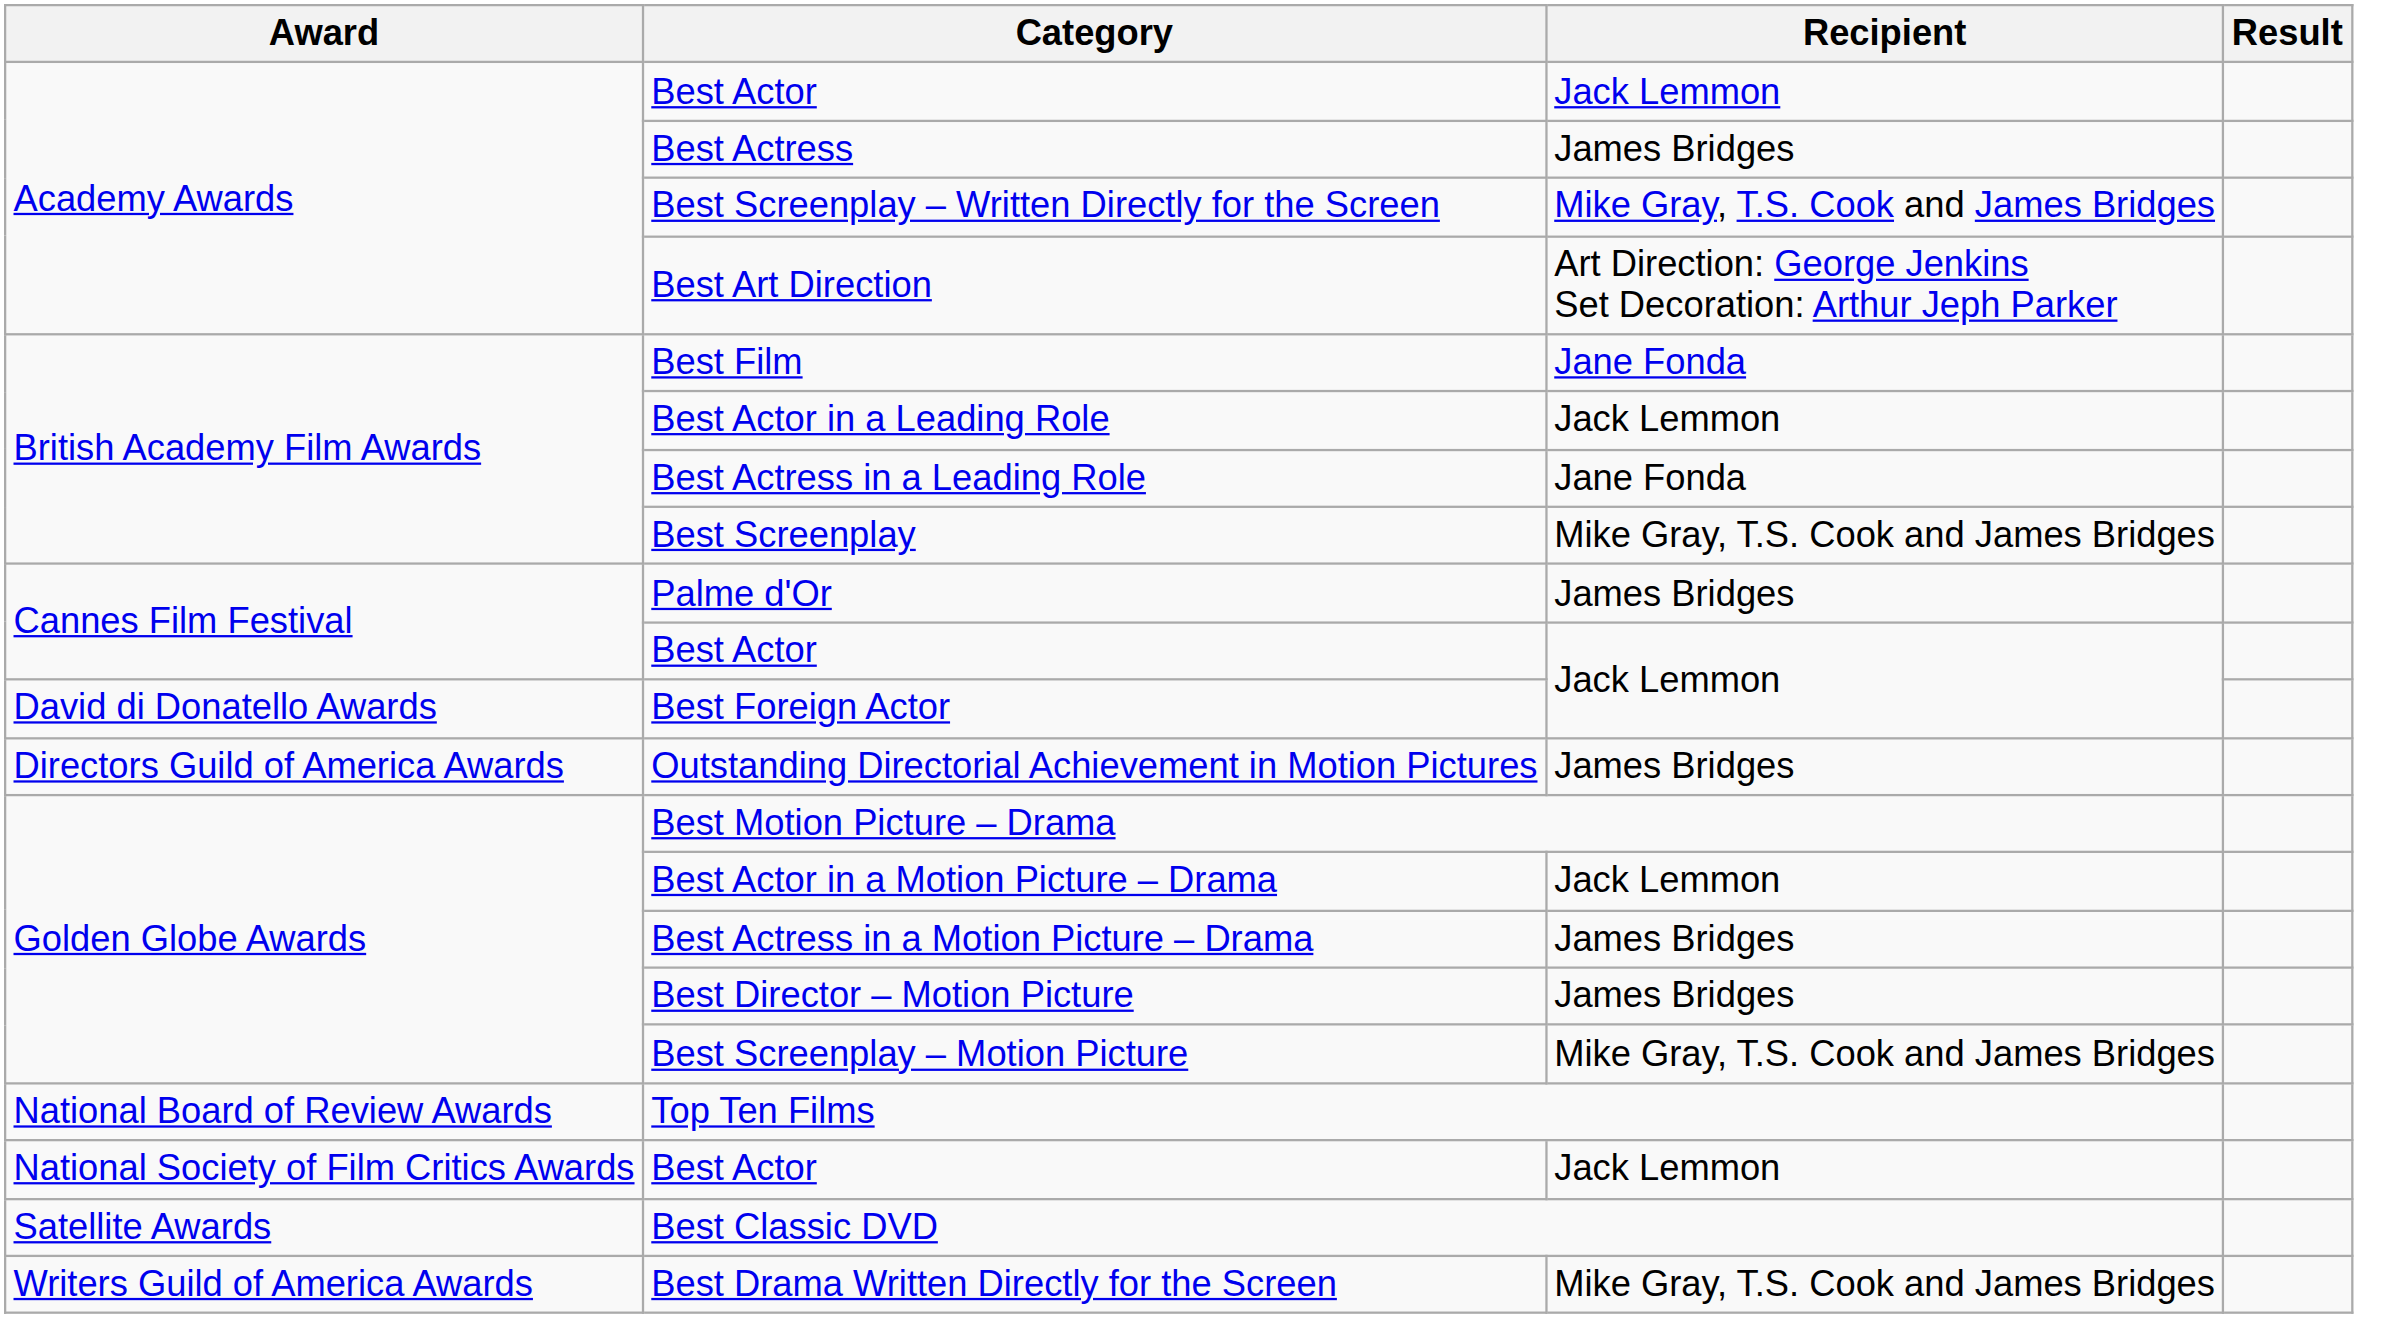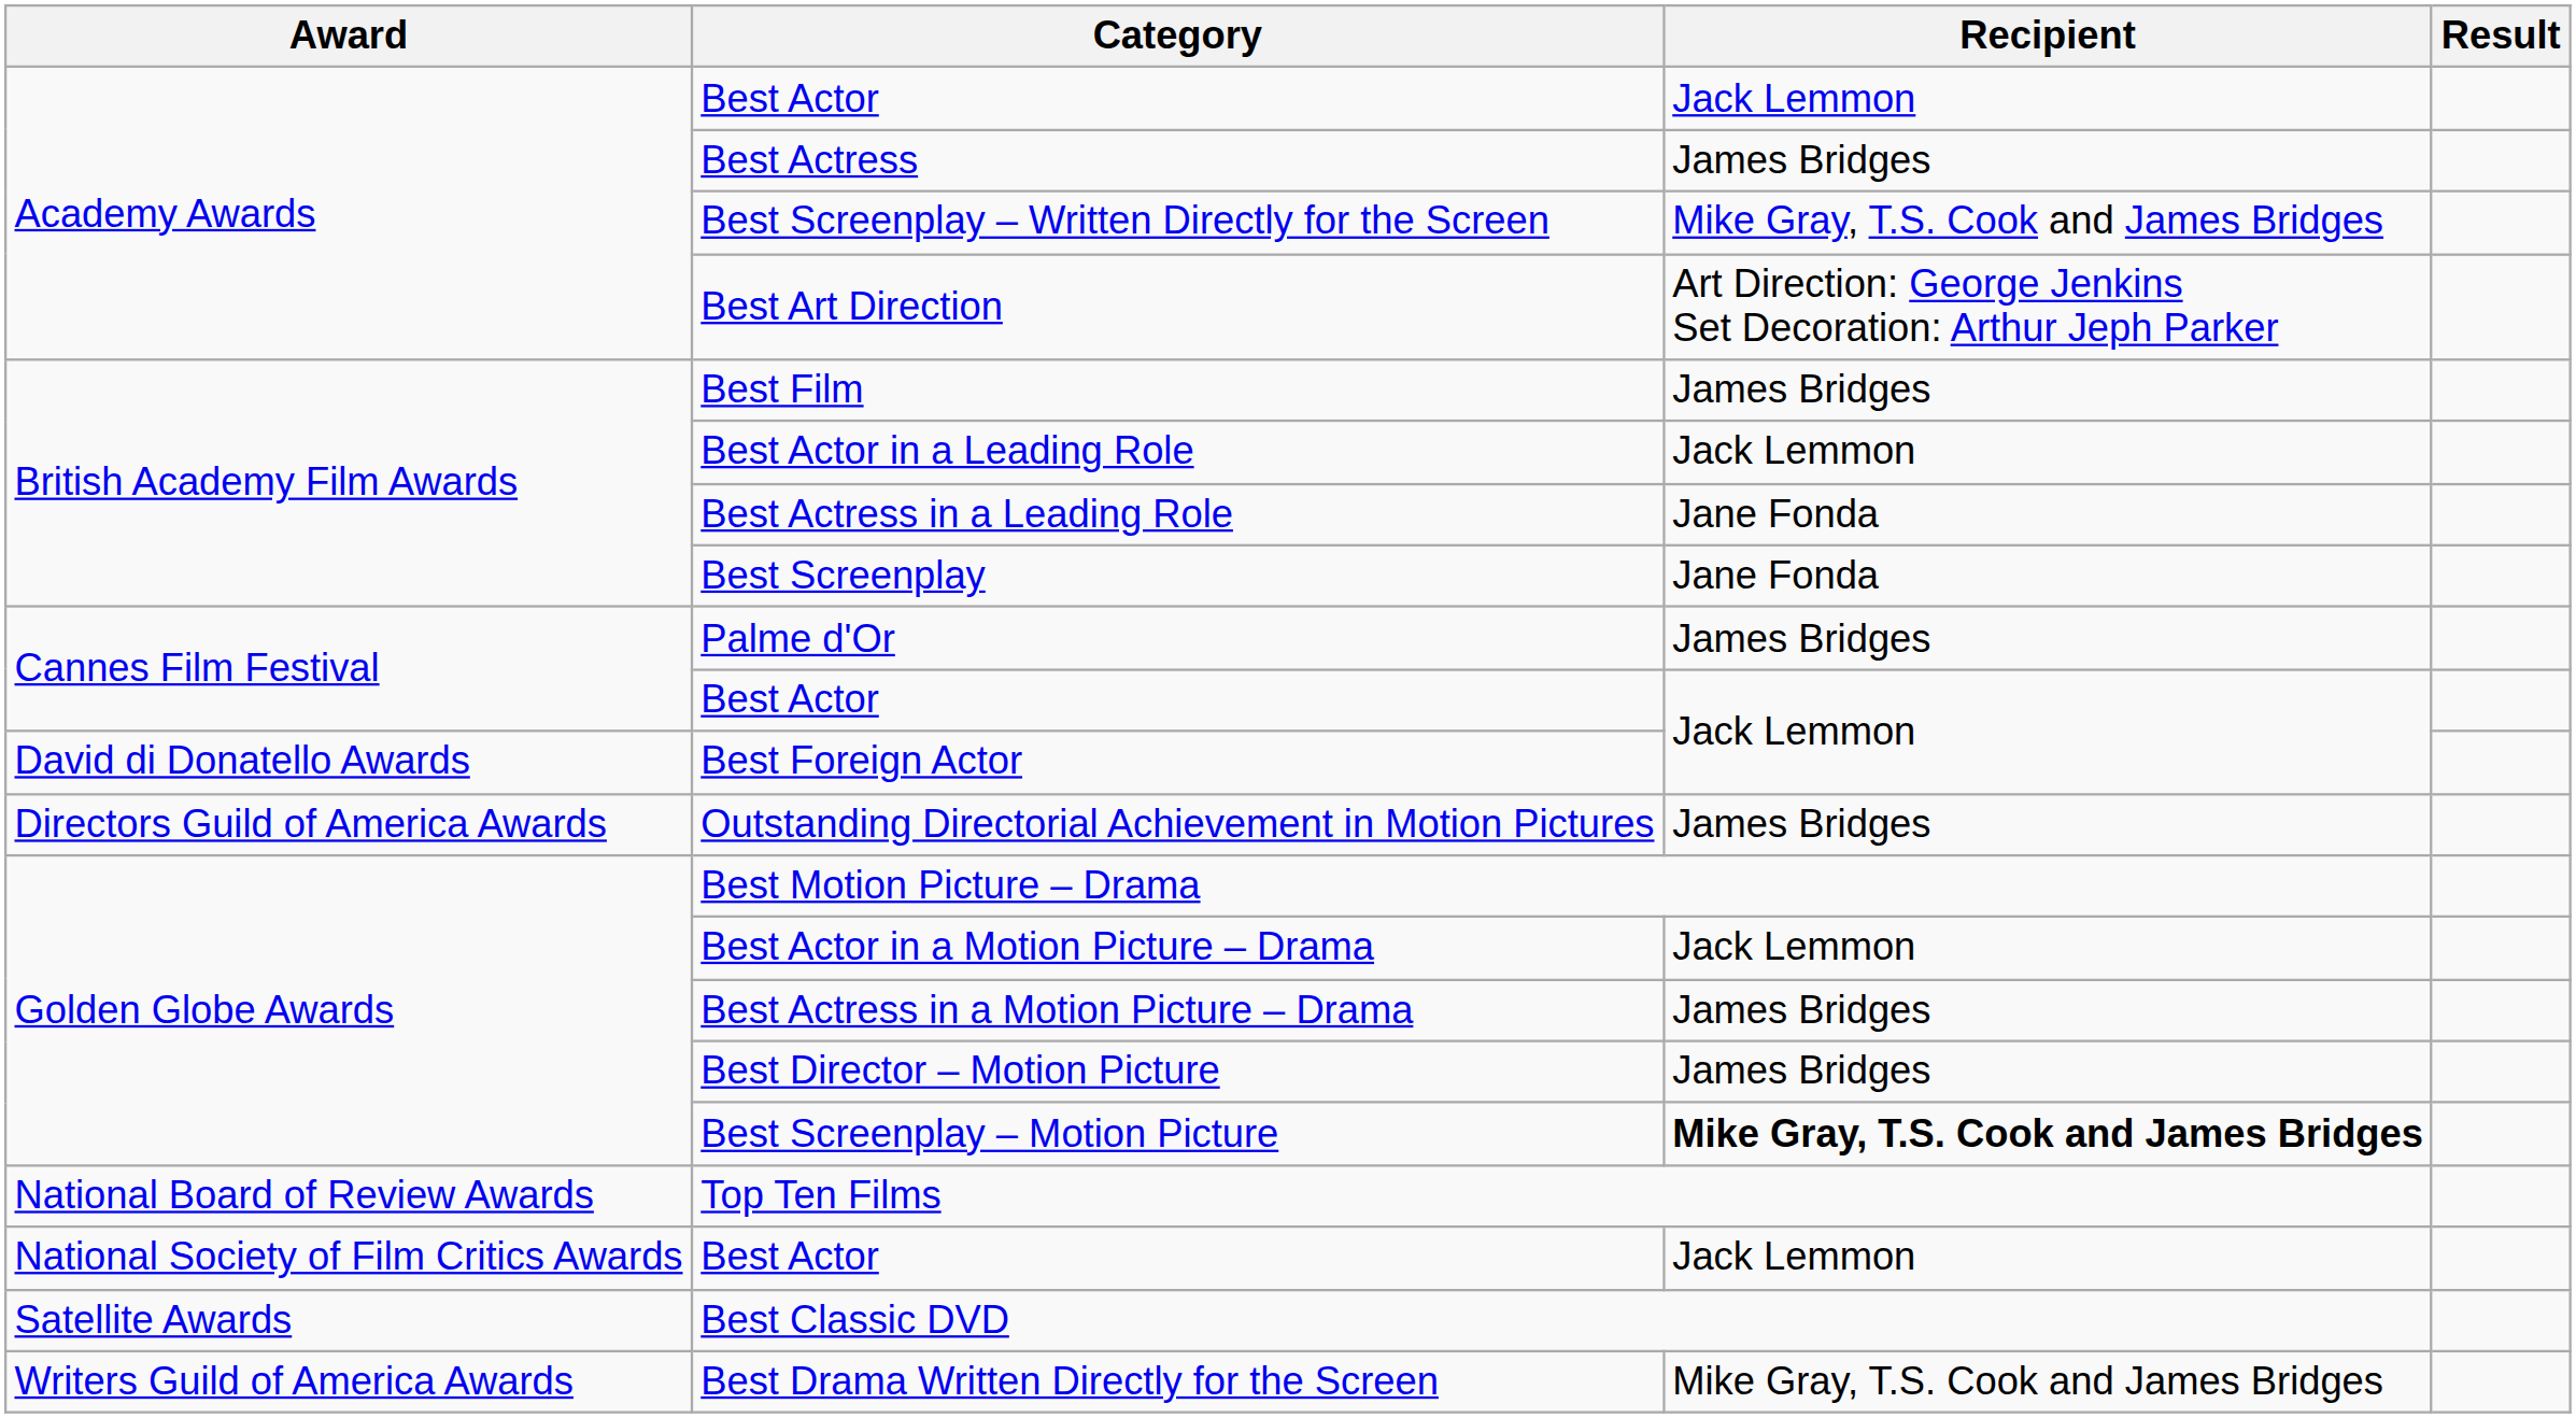 <table class="wikitable sortable">
 <tr>
 <th>Award</th>
 <th>Category</th>
 <th>Recipient</th>
 <th>Result</th>
 </tr>
 <tr>
 <td rowspan="4"><a href='#'>Academy Awards</a></td>
 <td><a href='#'>Best Actor</a></td>
 <td><a href='#'>Jack Lemmon</a></td>
 <td></td>
 </tr>
 <tr>
 <td><a href='#'>Best Actress</a></td>
 <td>James Bridges</td>
 <td></td>
 </tr>
 <tr>
 <td><a href='#'>Best Screenplay – Written Directly for the Screen</a></td>
 <td><a href='#'>Mike Gray</a>, <a href='#'>T.S. Cook</a> and <a href='#'>James Bridges</a></td>
 <td></td>
 </tr>
 <tr>
 <td><a href='#'>Best Art Direction</a></td>
 <td>Art Direction: <a href='#'>George Jenkins</a> <br> Set Decoration: <a href='#'>Arthur Jeph Parker</a></td>
 <td></td>
 </tr>
 <tr>
 <td rowspan="4"><a href='#'>British Academy Film Awards</a></td>
 <td><a href='#'>Best Film</a></td>
-<td><a href='#'>Jane Fonda</a></td>
+<td>James Bridges</td>
 <td></td>
 </tr>
 <tr>
 <td><a href='#'>Best Actor in a Leading Role</a></td>
 <td>Jack Lemmon</td>
 <td></td>
 </tr>
 <tr>
 <td><a href='#'>Best Actress in a Leading Role</a></td>
 <td>Jane Fonda</td>
 <td></td>
 </tr>
 <tr>
 <td><a href='#'>Best Screenplay</a></td>
-<td>Mike Gray, T.S. Cook and James Bridges</td>
+<td>Jane Fonda</td>
 <td></td>
 </tr>
 <tr>
 <td rowspan="2"><a href='#'>Cannes Film Festival</a></td>
 <td><a href='#'>Palme d'Or</a></td>
 <td>James Bridges</td>
 <td></td>
 </tr>
 <tr>
 <td><a href='#'>Best Actor</a></td>
 <td rowspan="2">Jack Lemmon</td>
 <td></td>
 </tr>
 <tr>
 <td><a href='#'>David di Donatello Awards</a></td>
 <td><a href='#'>Best Foreign Actor</a></td>
 <td></td>
 </tr>
 <tr>
 <td><a href='#'>Directors Guild of America Awards</a></td>
 <td><a href='#'>Outstanding Directorial Achievement in Motion Pictures</a></td>
 <td>James Bridges</td>
 <td></td>
 </tr>
 <tr>
 <td rowspan="5"><a href='#'>Golden Globe Awards</a></td>
 <td colspan="2"><a href='#'>Best Motion Picture – Drama</a></td>
 <td></td>
 </tr>
 <tr>
 <td><a href='#'>Best Actor in a Motion Picture – Drama</a></td>
 <td>Jack Lemmon</td>
 <td></td>
 </tr>
 <tr>
 <td><a href='#'>Best Actress in a Motion Picture – Drama</a></td>
 <td>James Bridges</td>
 <td></td>
 </tr>
 <tr>
 <td><a href='#'>Best Director – Motion Picture</a></td>
 <td>James Bridges</td>
 <td></td>
 </tr>
 <tr>
 <td><a href='#'>Best Screenplay – Motion Picture</a></td>
-<td>Mike Gray, T.S. Cook and James Bridges</td>
+<td><strong>Mike Gray, T.S. Cook and James Bridges</strong></td>
 <td></td>
 </tr>
 <tr>
 <td><a href='#'>National Board of Review Awards</a></td>
 <td colspan="2"><a href='#'>Top Ten Films</a></td>
 <td></td>
 </tr>
 <tr>
 <td><a href='#'>National Society of Film Critics Awards</a></td>
 <td><a href='#'>Best Actor</a></td>
 <td>Jack Lemmon</td>
 <td></td>
 </tr>
 <tr>
 <td><a href='#'>Satellite Awards</a></td>
 <td colspan="2"><a href='#'>Best Classic DVD</a></td>
 <td></td>
 </tr>
 <tr>
 <td><a href='#'>Writers Guild of America Awards</a></td>
 <td><a href='#'>Best Drama Written Directly for the Screen</a></td>
 <td>Mike Gray, T.S. Cook and James Bridges</td>
 <td></td>
 </tr>
 </table>
